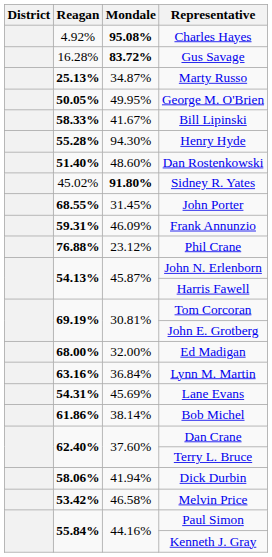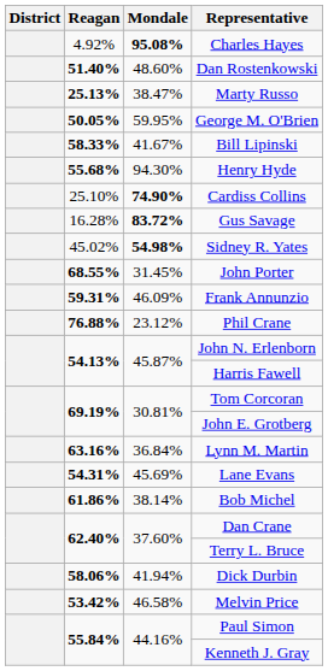 <table class=wikitable>
 <tr>
 <th>District</th>
 <th>Reagan</th>
 <th>Mondale</th>
 <th>Representative</th>
 </tr>
 <tr align=center>
 <th></th>
 <td>4.92%</td>
 <td><strong>95.08%</strong></td>
 <td><a href='#'>Charles Hayes</a></td>
 </tr>
 <tr align=center>
 <th></th>
-<td>16.28%</td>
-<td><strong>83.72%</strong></td>
-<td><a href='#'>Gus Savage</a></td>
+<td><strong>51.40%</strong></td>
+<td>48.60%</td>
+<td><a href='#'>Dan Rostenkowski</a></td>
 </tr>
 <tr align=center>
 <th></th>
 <td><strong>25.13%</strong></td>
-<td>34.87%</td>
+<td>38.47%</td>
 <td><a href='#'>Marty Russo</a></td>
 </tr>
 <tr align=center>
 <th></th>
 <td><strong>50.05%</strong></td>
-<td>49.95%</td>
+<td>59.95%</td>
 <td><a href='#'>George M. O'Brien</a></td>
 </tr>
 <tr align=center>
 <th></th>
 <td><strong>58.33%</strong></td>
 <td>41.67%</td>
 <td><a href='#'>Bill Lipinski</a></td>
 </tr>
 <tr align=center>
 <th></th>
-<td><strong>55.28%</strong></td>
+<td><strong>55.68%</strong></td>
 <td>94.30%</td>
 <td><a href='#'>Henry Hyde</a></td>
 </tr>
 <tr align=center>
 <th></th>
-<td><strong>51.40%</strong></td>
-<td>48.60%</td>
-<td><a href='#'>Dan Rostenkowski</a></td>
+<td>25.10%</td>
+<td><strong>74.90%</strong></td>
+<td><a href='#'>Cardiss Collins</a></td>
+</tr>
+<tr align=center>
+<th></th>
+<td>16.28%</td>
+<td><strong>83.72%</strong></td>
+<td><a href='#'>Gus Savage</a></td>
 </tr>
 <tr align=center>
 <th></th>
 <td>45.02%</td>
-<td><strong>91.80%</strong></td>
+<td><strong>54.98%</strong></td>
 <td><a href='#'>Sidney R. Yates</a></td>
 </tr>
 <tr align=center>
 <th></th>
 <td><strong>68.55%</strong></td>
 <td>31.45%</td>
 <td><a href='#'>John Porter</a></td>
 </tr>
 <tr align=center>
 <th></th>
 <td><strong>59.31%</strong></td>
 <td>46.09%</td>
 <td><a href='#'>Frank Annunzio</a></td>
 </tr>
 <tr align=center>
 <th></th>
 <td><strong>76.88%</strong></td>
 <td>23.12%</td>
 <td><a href='#'>Phil Crane</a></td>
 </tr>
 <tr align=center>
 <th rowspan=2 ></th>
 <td rowspan=2><strong>54.13%</strong></td>
 <td rowspan=2>45.87%</td>
 <td><a href='#'>John N. Erlenborn</a></td>
 </tr>
 <tr align=center>
 <td><a href='#'>Harris Fawell</a></td>
 </tr>
 <tr align=center>
 <th rowspan=2 ></th>
 <td rowspan=2><strong>69.19%</strong></td>
 <td rowspan=2>30.81%</td>
 <td><a href='#'>Tom Corcoran</a></td>
 </tr>
 <tr align=center>
 <td><a href='#'>John E. Grotberg</a></td>
-</tr>
-<tr align=center>
-<th></th>
-<td><strong>68.00%</strong></td>
-<td>32.00%</td>
-<td><a href='#'>Ed Madigan</a></td>
 </tr>
 <tr align=center>
 <th></th>
 <td><strong>63.16%</strong></td>
 <td>36.84%</td>
 <td><a href='#'>Lynn M. Martin</a></td>
 </tr>
 <tr align=center>
 <th></th>
 <td><strong>54.31%</strong></td>
 <td>45.69%</td>
 <td><a href='#'>Lane Evans</a></td>
 </tr>
 <tr align=center>
 <th></th>
 <td><strong>61.86%</strong></td>
 <td>38.14%</td>
 <td><a href='#'>Bob Michel</a></td>
 </tr>
 <tr align=center>
 <th rowspan=2 ></th>
 <td rowspan=2><strong>62.40%</strong></td>
 <td rowspan=2>37.60%</td>
 <td><a href='#'>Dan Crane</a></td>
 </tr>
 <tr align=center>
 <td><a href='#'>Terry L. Bruce</a></td>
 </tr>
 <tr align=center>
 <th></th>
 <td><strong>58.06%</strong></td>
 <td>41.94%</td>
 <td><a href='#'>Dick Durbin</a></td>
 </tr>
 <tr align=center>
 <th></th>
 <td><strong>53.42%</strong></td>
 <td>46.58%</td>
 <td><a href='#'>Melvin Price</a></td>
 </tr>
 <tr align=center>
 <th rowspan=2 ></th>
 <td rowspan=2><strong>55.84%</strong></td>
 <td rowspan=2>44.16%</td>
 <td><a href='#'>Paul Simon</a></td>
 </tr>
 <tr align=center>
 <td><a href='#'>Kenneth J. Gray</a></td>
 </tr>
 </table>
